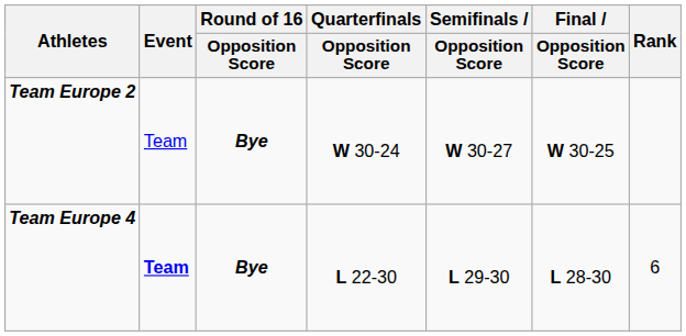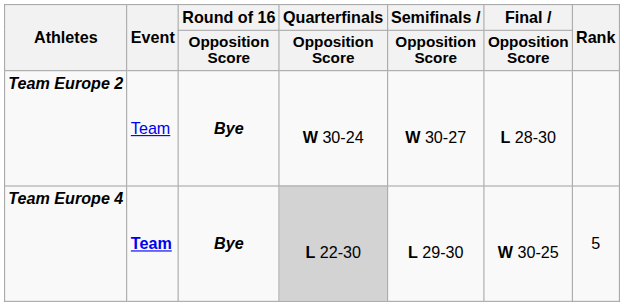 <table class=wikitable style="font-size:90%">
 <tr>
 <th rowspan="2">Athletes</th>
 <th rowspan="2">Event</th>
 <th>Round of 16</th>
 <th>Quarterfinals</th>
 <th>Semifinals / </th>
 <th>Final / </th>
 <th rowspan=2>Rank</th>
 </tr>
 <tr style="font-size:95%">
 <th>Opposition<br>Score</th>
 <th>Opposition<br>Score</th>
 <th>Opposition<br>Score</th>
 <th>Opposition<br>Score</th>
 </tr>
 <tr align=center>
 <td align=left><strong><em>Team Europe 2</em></strong> <br>  <br>  <br>  <br>  <br>  <br> </td>
 <td align=left><a href='#'>Team</a></td>
 <td><strong><em>Bye</em></strong></td>
 <td> <br> <strong>W</strong> 30-24</td>
 <td> <br> <strong>W</strong> 30-27</td>
-<td> <br> <strong>W</strong> 30-25</td>
+<td> <br> <strong>L</strong> 28-30</td>
 <td></td>
 </tr>
 <tr align=center>
 <td align=left><strong><em>Team Europe 4</em></strong> <br>  <br>  <br>  <br>  <br>  <br> </td>
 <td align=left><strong><a href='#'>Team</a></strong></td>
 <td><strong><em>Bye</em></strong></td>
-<td> <br> <strong>L</strong> 22-30</td>
+<td style="background: lightgrey;"> <br> <strong>L</strong> 22-30</td>
 <td> <br> <strong>L</strong> 29-30</td>
-<td> <br> <strong>L</strong> 28-30</td>
-<td>6</td>
+<td> <br> <strong>W</strong> 30-25</td>
+<td>5</td>
 </tr>
 </table>
